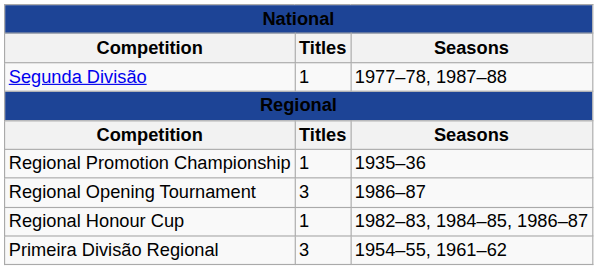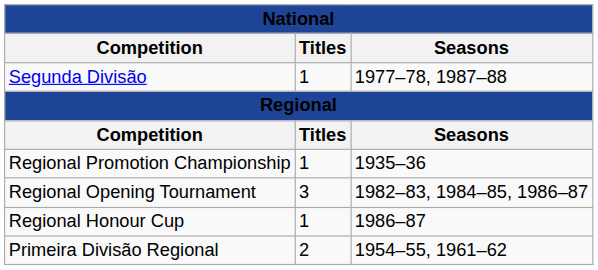 <table class="wikitable">
 <tr>
 <th colspan="4" style="background:#1D4496"><span><strong>National</strong></span></th>
 </tr>
 <tr>
 <th>Competition</th>
 <th>Titles</th>
 <th>Seasons</th>
 </tr>
 <tr>
 <td><a href='#'>Segunda Divisão</a></td>
 <td>1</td>
 <td>1977–78, 1987–88</td>
 </tr>
 <tr>
 <th colspan="4" style="background:#1D4496"><span><strong>Regional</strong></span></th>
 </tr>
 <tr>
 <th>Competition</th>
 <th>Titles</th>
 <th>Seasons</th>
 </tr>
 <tr>
 <td>Regional Promotion Championship</td>
 <td>1</td>
 <td>1935–36</td>
 </tr>
 <tr>
 <td>Regional Opening Tournament</td>
 <td>3</td>
-<td>1986–87</td>
+<td>1982–83, 1984–85, 1986–87</td>
 </tr>
 <tr>
 <td>Regional Honour Cup</td>
 <td>1</td>
-<td>1982–83, 1984–85, 1986–87</td>
+<td>1986–87</td>
 </tr>
 <tr>
 <td>Primeira Divisão Regional</td>
-<td>3</td>
+<td>2</td>
 <td>1954–55, 1961–62</td>
 </tr>
 </table>
